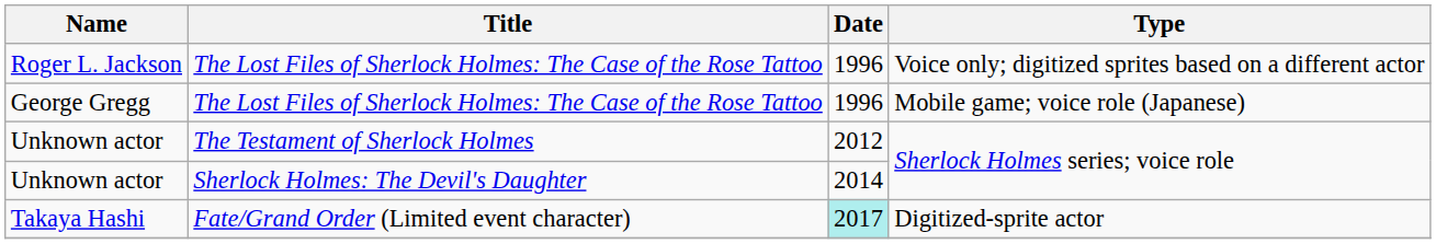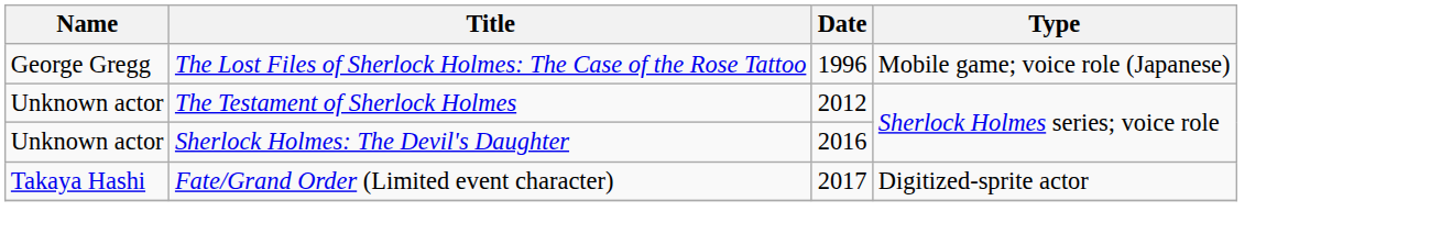 <table class="wikitable sortable">
 <tr>
 <th>Name</th>
 <th>Title</th>
 <th>Date</th>
 <th>Type</th>
-</tr>
-<tr>
-<td><a href='#'>Roger L. Jackson</a></td>
-<td><em><a href='#'>The Lost Files of Sherlock Holmes: The Case of the Rose Tattoo</a></em></td>
-<td>1996</td>
-<td>Voice only; digitized sprites based on a different actor</td>
 </tr>
 <tr>
 <td>George Gregg</td>
 <td><em><a href='#'>The Lost Files of Sherlock Holmes: The Case of the Rose Tattoo</a></em></td>
 <td>1996</td>
 <td>Mobile game; voice role (Japanese)</td>
 </tr>
 <tr>
 <td>Unknown actor</td>
 <td><em><a href='#'>The Testament of Sherlock Holmes</a></em></td>
 <td>2012</td>
 <td rowspan="2"><a href='#'><em>Sherlock Holmes</em></a> series; voice role</td>
 </tr>
 <tr>
 <td>Unknown actor</td>
 <td><em><a href='#'>Sherlock Holmes: The Devil's Daughter</a></em></td>
-<td>2014</td>
+<td>2016</td>
 </tr>
 <tr>
 <td><a href='#'>Takaya Hashi</a></td>
 <td><em><a href='#'>Fate/Grand Order</a></em> (Limited event character)</td>
-<td style="background: paleturquoise;">2017</td>
+<td>2017</td>
 <td>Digitized-sprite actor</td>
 </tr>
 <tr>
 </tr>
 </table>
